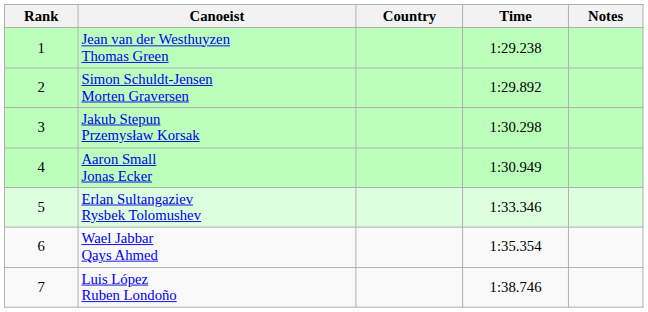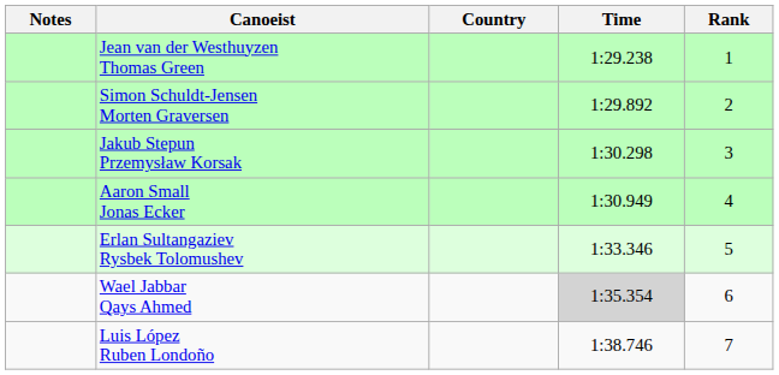 <table class="wikitable" style="text-align:center;width: 55%">
 <tr>
-<th>Rank</th>
+<th>Notes</th>
 <th>Canoeist</th>
 <th>Country</th>
 <th>Time</th>
-<th>Notes</th>
+<th>Rank</th>
 </tr>
 <tr bgcolor=bbffbb>
-<td>1</td>
+<td></td>
 <td align="left"><a href='#'>Jean van der Westhuyzen</a><br><a href='#'>Thomas Green</a></td>
 <td align="left"></td>
 <td>1:29.238</td>
-<td></td>
+<td>1</td>
 </tr>
 <tr bgcolor=bbffbb>
-<td>2</td>
+<td></td>
 <td align="left"><a href='#'>Simon Schuldt-Jensen</a><br><a href='#'>Morten Graversen</a></td>
 <td align="left"></td>
 <td>1:29.892</td>
-<td></td>
+<td>2</td>
 </tr>
 <tr bgcolor=bbffbb>
-<td>3</td>
+<td></td>
 <td align="left"><a href='#'>Jakub Stepun</a><br><a href='#'>Przemysław Korsak</a></td>
 <td align="left"></td>
 <td>1:30.298</td>
-<td></td>
+<td>3</td>
 </tr>
 <tr bgcolor=bbffbb>
-<td>4</td>
+<td></td>
 <td align="left"><a href='#'>Aaron Small</a><br><a href='#'>Jonas Ecker</a></td>
 <td align="left"></td>
 <td>1:30.949</td>
-<td></td>
+<td>4</td>
 </tr>
 <tr bgcolor=ddffdd>
-<td>5</td>
+<td></td>
 <td align="left"><a href='#'>Erlan Sultangaziev</a><br><a href='#'>Rysbek Tolomushev</a></td>
 <td align="left"></td>
 <td>1:33.346</td>
-<td></td>
+<td>5</td>
 </tr>
 <tr>
-<td>6</td>
+<td></td>
 <td align="left"><a href='#'>Wael Jabbar</a><br><a href='#'>Qays Ahmed</a></td>
 <td align="left"></td>
-<td>1:35.354</td>
-<td></td>
+<td style="background: lightgrey;">1:35.354</td>
+<td>6</td>
 </tr>
 <tr>
-<td>7</td>
+<td></td>
 <td align="left"><a href='#'>Luis López</a><br><a href='#'>Ruben Londoño</a></td>
 <td align="left"></td>
 <td>1:38.746</td>
-<td></td>
+<td>7</td>
 </tr>
 </table>
